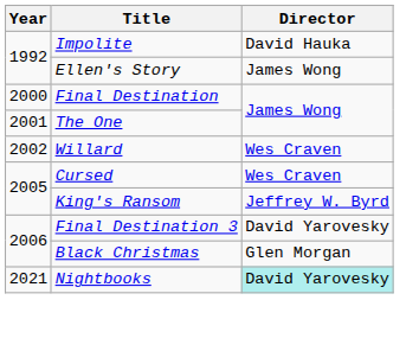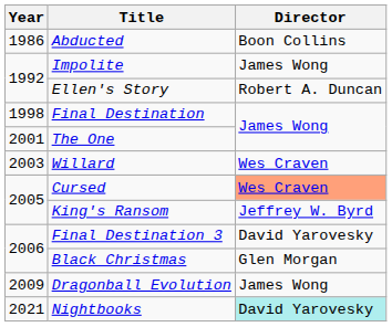 <table class="wikitable">
 <tr>
 <th scope="col">Year</th>
 <th scope="col">Title</th>
 <th scope="col">Director</th>
 </tr>
 <tr>
+<td>1986</td>
+<td><em><a href='#'>Abducted</a></em></td>
+<td>Boon Collins</td>
+</tr>
+<tr>
 <td rowspan=2>1992</td>
 <td><em><a href='#'>Impolite</a></em></td>
-<td>David Hauka</td>
+<td>James Wong</td>
 </tr>
 <tr>
 <td><em>Ellen's Story</em></td>
-<td>James Wong</td>
+<td>Robert A. Duncan</td>
 </tr>
 <tr>
-<td>2000</td>
+<td>1998</td>
 <td><em><a href='#'>Final Destination</a></em></td>
 <td rowspan=2><a href='#'>James Wong</a></td>
 </tr>
 <tr>
 <td>2001</td>
 <td><em><a href='#'>The One</a></em></td>
 </tr>
 <tr>
-<td>2002</td>
+<td>2003</td>
 <td><em><a href='#'>Willard</a></em></td>
 <td><a href='#'>Wes Craven</a></td>
 </tr>
 <tr>
 <td rowspan=2>2005</td>
 <td><em><a href='#'>Cursed</a></em></td>
-<td><a href='#'>Wes Craven</a></td>
+<td style="background: lightsalmon;"><a href='#'>Wes Craven</a></td>
 </tr>
 <tr>
 <td><em><a href='#'>King's Ransom</a></em></td>
 <td><a href='#'>Jeffrey W. Byrd</a></td>
 </tr>
 <tr>
 <td rowspan=2>2006</td>
 <td><em><a href='#'>Final Destination 3</a></em></td>
 <td>David Yarovesky</td>
 </tr>
 <tr>
 <td><em><a href='#'>Black Christmas</a></em></td>
 <td>Glen Morgan</td>
 </tr>
 <tr>
+<td>2009</td>
+<td><em><a href='#'>Dragonball Evolution</a></em></td>
+<td>James Wong</td>
+</tr>
+<tr>
 <td>2021</td>
 <td><em><a href='#'>Nightbooks</a></em></td>
 <td style="background: paleturquoise;">David Yarovesky</td>
 </tr>
 </table>
